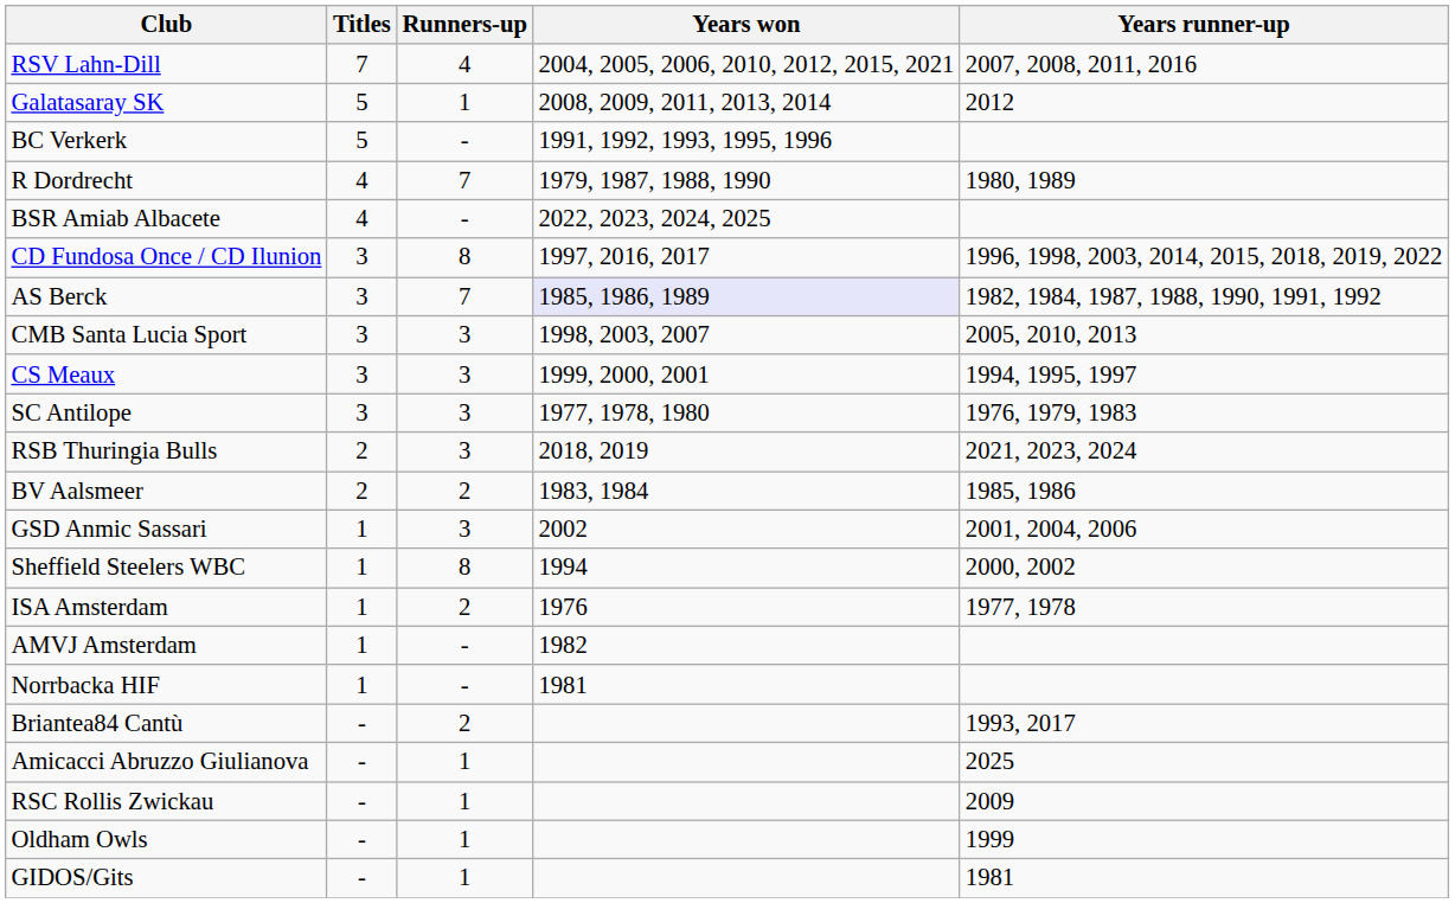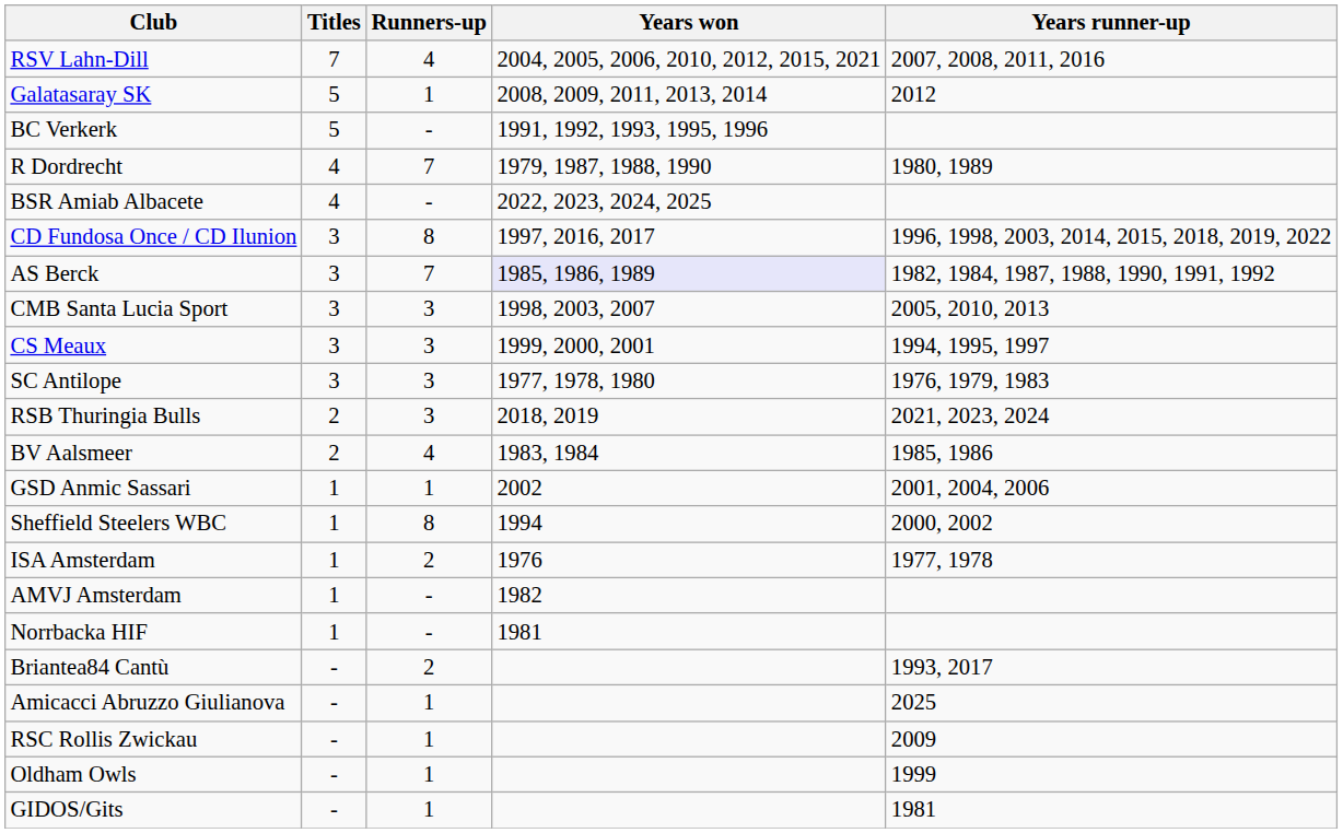 <table class="wikitable">
 <tr>
 <th>Club</th>
 <th>Titles</th>
 <th>Runners-up</th>
 <th>Years won</th>
 <th>Years runner-up</th>
 </tr>
 <tr>
 <td> <a href='#'>RSV Lahn-Dill</a></td>
 <td style="text-align:center;">7</td>
 <td style="text-align:center;">4</td>
 <td>2004, 2005, 2006, 2010, 2012, 2015, 2021</td>
 <td>2007, 2008, 2011, 2016</td>
 </tr>
 <tr>
 <td> <a href='#'>Galatasaray SK</a></td>
 <td style="text-align:center;">5</td>
 <td style="text-align:center;">1</td>
 <td>2008, 2009, 2011, 2013, 2014</td>
 <td>2012</td>
 </tr>
 <tr>
 <td> BC Verkerk</td>
 <td style="text-align:center;">5</td>
 <td style="text-align:center;">-</td>
 <td>1991, 1992, 1993, 1995, 1996</td>
 <td></td>
 </tr>
 <tr>
 <td> R Dordrecht</td>
 <td style="text-align:center;">4</td>
 <td style="text-align:center;">7</td>
 <td>1979, 1987, 1988, 1990</td>
 <td>1980, 1989</td>
 </tr>
 <tr>
 <td> BSR Amiab Albacete</td>
 <td style="text-align:center;">4</td>
 <td style="text-align:center;">-</td>
 <td>2022, 2023, 2024, 2025</td>
 <td></td>
 </tr>
 <tr>
 <td> <a href='#'>CD Fundosa Once / CD Ilunion</a></td>
 <td style="text-align:center;">3</td>
 <td style="text-align:center;">8</td>
 <td>1997, 2016, 2017</td>
 <td>1996, 1998, 2003, 2014, 2015, 2018, 2019, 2022</td>
 </tr>
 <tr>
 <td> AS Berck</td>
 <td style="text-align:center;">3</td>
 <td style="text-align:center;">7</td>
 <td style="background: lavender;">1985, 1986, 1989</td>
 <td>1982, 1984, 1987, 1988, 1990, 1991, 1992</td>
 </tr>
 <tr>
 <td> CMB Santa Lucia Sport</td>
 <td style="text-align:center;">3</td>
 <td style="text-align:center;">3</td>
 <td>1998, 2003, 2007</td>
 <td>2005, 2010, 2013</td>
 </tr>
 <tr>
 <td> <a href='#'>CS Meaux</a></td>
 <td style="text-align:center;">3</td>
 <td style="text-align:center;">3</td>
 <td>1999, 2000, 2001</td>
 <td>1994, 1995, 1997</td>
 </tr>
 <tr>
 <td> SC Antilope</td>
 <td style="text-align:center;">3</td>
 <td style="text-align:center;">3</td>
 <td>1977, 1978, 1980</td>
 <td>1976, 1979, 1983</td>
 </tr>
 <tr>
 <td> RSB Thuringia Bulls</td>
 <td style="text-align:center;">2</td>
 <td style="text-align:center;">3</td>
 <td>2018, 2019</td>
 <td>2021, 2023, 2024</td>
 </tr>
 <tr>
 <td> BV Aalsmeer</td>
 <td style="text-align:center;">2</td>
-<td style="text-align:center;">2</td>
+<td style="text-align:center;">4</td>
 <td>1983, 1984</td>
 <td>1985, 1986</td>
 </tr>
 <tr>
 <td> GSD Anmic Sassari</td>
 <td style="text-align:center;">1</td>
-<td style="text-align:center;">3</td>
+<td style="text-align:center;">1</td>
 <td>2002</td>
 <td>2001, 2004, 2006</td>
 </tr>
 <tr>
 <td> Sheffield Steelers WBC</td>
 <td style="text-align:center;">1</td>
 <td style="text-align:center;">8</td>
 <td>1994</td>
 <td>2000, 2002</td>
 </tr>
 <tr>
 <td> ISA Amsterdam</td>
 <td style="text-align:center;">1</td>
 <td style="text-align:center;">2</td>
 <td>1976</td>
 <td>1977, 1978</td>
 </tr>
 <tr>
 <td> AMVJ Amsterdam</td>
 <td style="text-align:center;">1</td>
 <td style="text-align:center;">-</td>
 <td>1982</td>
 <td></td>
 </tr>
 <tr>
 <td> Norrbacka HIF</td>
 <td style="text-align:center;">1</td>
 <td style="text-align:center;">-</td>
 <td>1981</td>
 <td></td>
 </tr>
 <tr>
 <td> Briantea84 Cantù</td>
 <td style="text-align:center;">-</td>
 <td style="text-align:center;">2</td>
 <td></td>
 <td>1993, 2017</td>
 </tr>
 <tr>
 <td> Amicacci Abruzzo Giulianova</td>
 <td style="text-align:center;">-</td>
 <td style="text-align:center;">1</td>
 <td></td>
 <td>2025</td>
 </tr>
 <tr>
 <td> RSC Rollis Zwickau</td>
 <td style="text-align:center;">-</td>
 <td style="text-align:center;">1</td>
 <td></td>
 <td>2009</td>
 </tr>
 <tr>
 <td> Oldham Owls</td>
 <td style="text-align:center;">-</td>
 <td style="text-align:center;">1</td>
 <td></td>
 <td>1999</td>
 </tr>
 <tr>
 <td> GIDOS/Gits</td>
 <td style="text-align:center;">-</td>
 <td style="text-align:center;">1</td>
 <td></td>
 <td>1981</td>
 </tr>
 </table>
